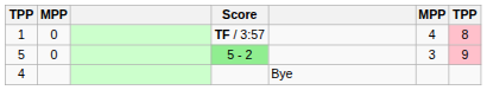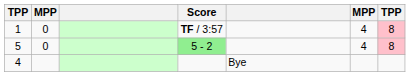 <table class="wikitable" style="text-align: center;" |>
 <tr>
 <th width="35">TPP</th>
 <th width="35">MPP</th>
 <th width="250"></th>
 <th width="75">Score</th>
 <th width="250"></th>
 <th width="35">MPP</th>
 <th width="35">TPP</th>
 </tr>
 <tr>
 <td>1</td>
 <td>0</td>
 <td style="text-align:left;" bgcolor="ccffcc"><strong></strong></td>
 <td><strong>TF</strong> / 3:57</td>
 <td style="text-align:left;"></td>
 <td>4</td>
 <td bgcolor=pink>8</td>
 </tr>
 <tr>
 <td>5</td>
 <td>0</td>
 <td style="text-align:left;" bgcolor="ccffcc"><strong></strong></td>
 <td style="background: lightgreen;">5 - 2</td>
 <td style="text-align:left;"></td>
-<td>3</td>
-<td bgcolor=pink>9</td>
+<td>4</td>
+<td bgcolor=pink>8</td>
 </tr>
 <tr>
 <td>4</td>
 <td></td>
 <td style="text-align:left;" bgcolor="ccffcc"><strong></strong></td>
 <td></td>
 <td style="text-align:left;">Bye</td>
 <td></td>
 <td></td>
 </tr>
 </table>
